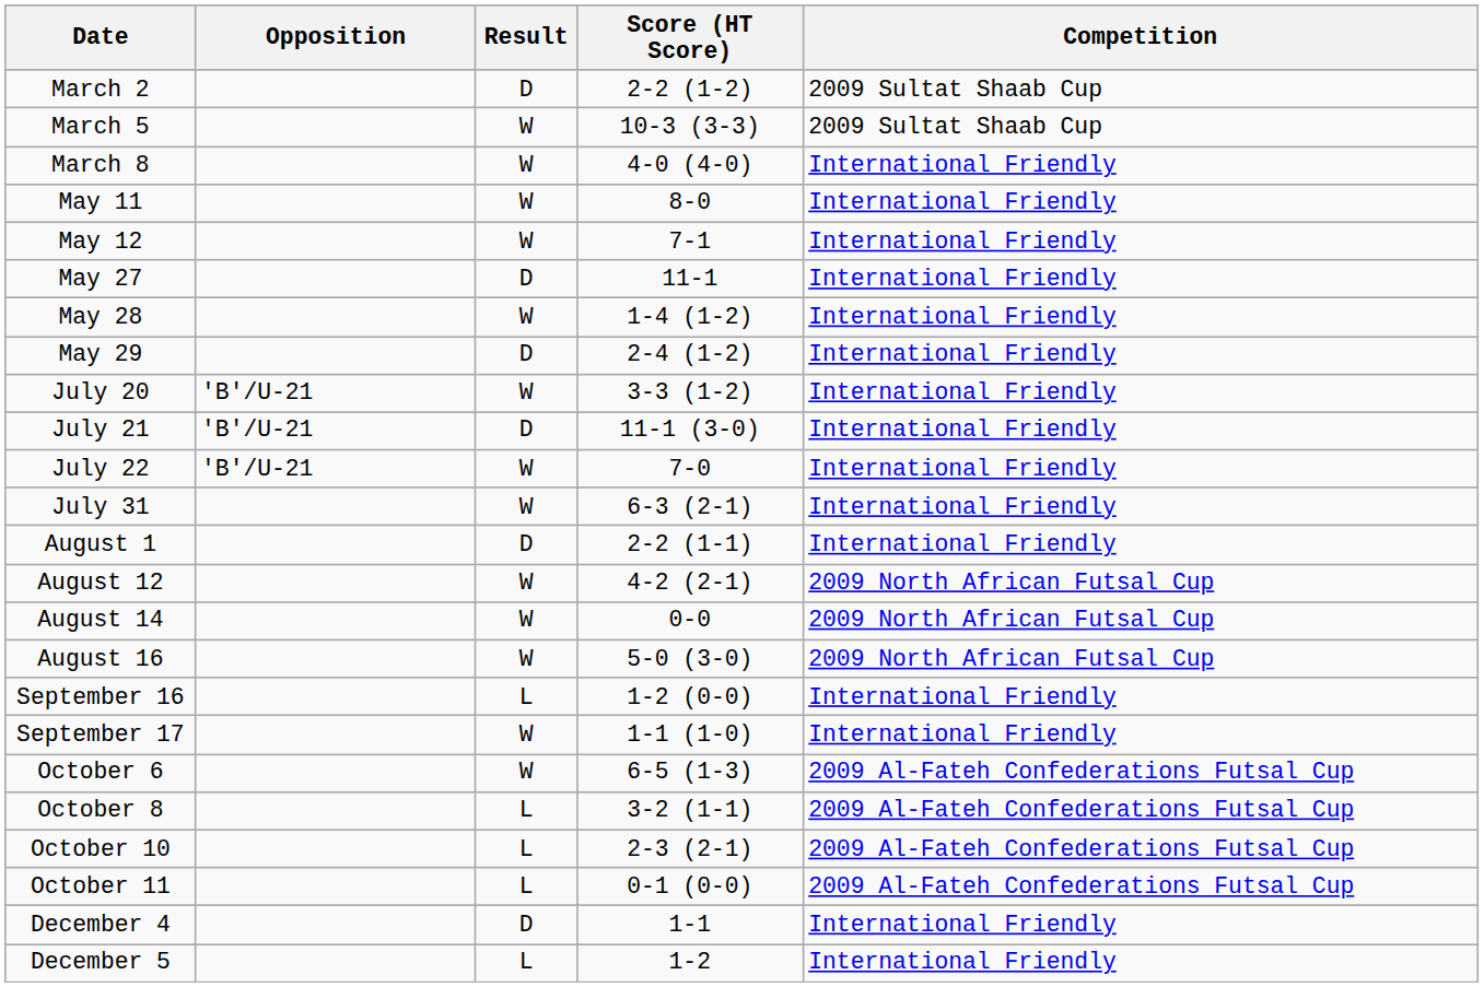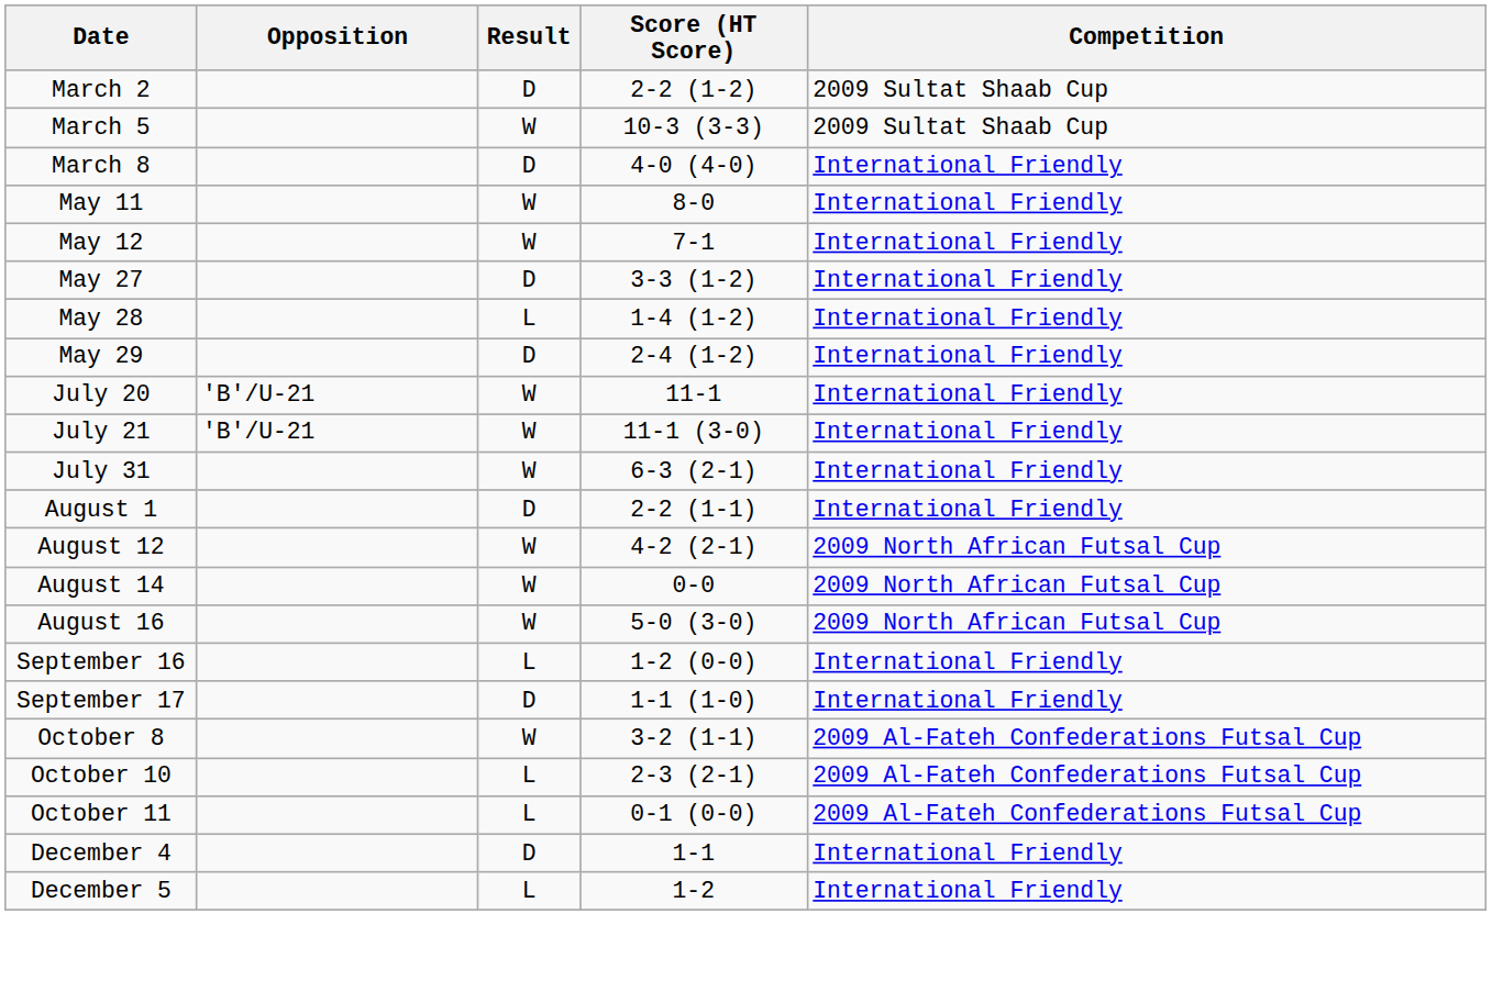 <table class="wikitable" style="text-align: center;">
 <tr>
 <th width="100">Date</th>
 <th width="150">Opposition</th>
 <th width="50">Result</th>
 <th width="120">Score (HT Score)</th>
 <th width="370">Competition</th>
 </tr>
 <tr>
 <td>March 2</td>
 <td align="left"></td>
 <td>D</td>
 <td>2-2 (1-2)</td>
 <td align="left">2009 Sultat Shaab Cup </td>
 </tr>
 <tr>
 <td>March 5</td>
 <td align="left"></td>
 <td>W</td>
 <td>10-3 (3-3)</td>
 <td align="left">2009 Sultat Shaab Cup</td>
 </tr>
 <tr>
 <td>March 8</td>
 <td align="left"></td>
-<td>W</td>
+<td>D</td>
 <td>4-0 (4-0)</td>
 <td align="left"><a href='#'>International Friendly</a></td>
 </tr>
 <tr>
 <td>May 11</td>
 <td align="left"></td>
 <td>W</td>
 <td>8-0</td>
 <td align="left"><a href='#'>International Friendly</a></td>
 </tr>
 <tr>
 <td>May 12</td>
 <td align="left"></td>
 <td>W</td>
 <td>7-1</td>
 <td align="left"><a href='#'>International Friendly</a></td>
 </tr>
 <tr>
 <td>May 27</td>
 <td align="left"></td>
 <td>D</td>
-<td>11-1</td>
+<td>3-3 (1-2)</td>
 <td align="left"><a href='#'>International Friendly</a></td>
 </tr>
 <tr>
 <td>May 28</td>
 <td align="left"></td>
-<td>W</td>
+<td>L</td>
 <td>1-4 (1-2)</td>
 <td align="left"><a href='#'>International Friendly</a></td>
 </tr>
 <tr>
 <td>May 29</td>
 <td align="left"></td>
 <td>D</td>
 <td>2-4 (1-2)</td>
 <td align="left"><a href='#'>International Friendly</a></td>
 </tr>
 <tr>
 <td>July 20</td>
 <td align="left"> 'B'/U-21</td>
 <td>W</td>
-<td>3-3 (1-2)</td>
+<td>11-1</td>
 <td align="left"><a href='#'>International Friendly</a></td>
 </tr>
 <tr>
 <td>July 21</td>
 <td align="left"> 'B'/U-21</td>
-<td>D</td>
+<td>W</td>
 <td>11-1 (3-0)</td>
-<td align="left"><a href='#'>International Friendly</a></td>
-</tr>
-<tr>
-<td>July 22</td>
-<td align="left"> 'B'/U-21</td>
-<td>W</td>
-<td>7-0</td>
 <td align="left"><a href='#'>International Friendly</a></td>
 </tr>
 <tr>
 <td>July 31</td>
 <td align="left"></td>
 <td>W</td>
 <td>6-3 (2-1)</td>
 <td align="left"><a href='#'>International Friendly</a></td>
 </tr>
 <tr>
 <td>August 1</td>
 <td align="left"></td>
 <td>D</td>
 <td>2-2 (1-1)</td>
 <td align="left"><a href='#'>International Friendly</a></td>
 </tr>
 <tr>
 <td>August 12</td>
 <td align="left"></td>
 <td>W</td>
 <td>4-2 (2-1)</td>
 <td align="left"><a href='#'>2009 North African Futsal Cup</a></td>
 </tr>
 <tr>
 <td>August 14</td>
 <td align="left"></td>
 <td>W</td>
 <td>0-0</td>
 <td align="left"><a href='#'>2009 North African Futsal Cup</a></td>
 </tr>
 <tr>
 <td>August 16</td>
 <td align="left"></td>
 <td>W</td>
 <td>5-0 (3-0)</td>
 <td align="left"><a href='#'>2009 North African Futsal Cup</a></td>
 </tr>
 <tr>
 <td>September 16</td>
 <td align="left"></td>
 <td>L</td>
 <td>1-2 (0-0)</td>
 <td align="left"><a href='#'>International Friendly</a></td>
 </tr>
 <tr>
 <td>September 17</td>
 <td align="left"></td>
-<td>W</td>
+<td>D</td>
 <td>1-1 (1-0)</td>
 <td align="left"><a href='#'>International Friendly</a></td>
 </tr>
 <tr>
-<td>October 6</td>
+<td>October 8</td>
 <td align="left"></td>
 <td>W</td>
-<td>6-5 (1-3)</td>
-<td align="left"><a href='#'>2009 Al-Fateh Confederations Futsal Cup</a> </td>
-</tr>
-<tr>
-<td>October 8</td>
-<td align="left"></td>
-<td>L</td>
 <td>3-2 (1-1)</td>
 <td align="left"><a href='#'>2009 Al-Fateh Confederations Futsal Cup</a></td>
 </tr>
 <tr>
 <td>October 10</td>
 <td align="left"></td>
 <td>L</td>
 <td>2-3 (2-1)</td>
 <td align="left"><a href='#'>2009 Al-Fateh Confederations Futsal Cup</a></td>
 </tr>
 <tr>
 <td>October 11</td>
 <td align="left"></td>
 <td>L</td>
 <td>0-1 (0-0)</td>
 <td align="left"><a href='#'>2009 Al-Fateh Confederations Futsal Cup</a></td>
 </tr>
 <tr>
 <td>December 4</td>
 <td align="left"></td>
 <td>D</td>
 <td>1-1</td>
 <td align="left"><a href='#'>International Friendly</a></td>
 </tr>
 <tr>
 <td>December 5</td>
 <td align="left"></td>
 <td>L</td>
 <td>1-2</td>
 <td align="left"><a href='#'>International Friendly</a></td>
 </tr>
 </table>
